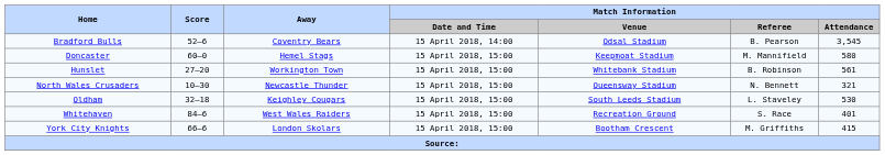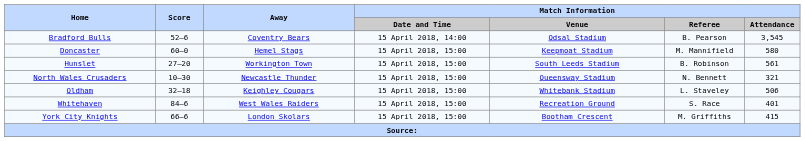 <table border=1 style="border-collapse:collapse; font-size:90%; text-align:center;" cellpadding=3 cellspacing=0 width=100%>
 <tr bgcolor=#C1D8FF>
 <th rowspan=2 width=19%>Home</th>
 <th rowspan=2 width=6%>Score</th>
 <th rowspan=2 width=19%>Away</th>
 <th colspan=4>Match Information</th>
 </tr>
 <tr bgcolor=#CCCCCC>
 <th width=17%>Date and Time</th>
 <th width=22%>Venue</th>
 <th width=10%>Referee</th>
 <th width=7%>Attendance</th>
 </tr>
 <tr bgcolor=#F5FAFF>
 <td> <a href='#'>Bradford Bulls</a></td>
 <td>52–6</td>
 <td> <a href='#'>Coventry Bears</a></td>
 <td>15 April 2018, 14:00</td>
 <td><a href='#'>Odsal Stadium</a></td>
 <td>B. Pearson</td>
 <td>3,545</td>
 </tr>
 <tr bgcolor=#F5FAFF>
 <td> <a href='#'>Doncaster</a></td>
 <td>60–0</td>
 <td> <a href='#'>Hemel Stags</a></td>
 <td>15 April 2018, 15:00</td>
 <td><a href='#'>Keepmoat Stadium</a></td>
 <td>M. Mannifield</td>
 <td>580</td>
 </tr>
 <tr bgcolor=#F5FAFF>
 <td> <a href='#'>Hunslet</a></td>
 <td>27–20</td>
 <td> <a href='#'>Workington Town</a></td>
 <td>15 April 2018, 15:00</td>
-<td><a href='#'>Whitebank Stadium</a></td>
+<td><a href='#'>South Leeds Stadium</a></td>
 <td>B. Robinson</td>
 <td>561</td>
 </tr>
 <tr bgcolor=#F5FAFF>
 <td> <a href='#'>North Wales Crusaders</a></td>
 <td>10–30</td>
 <td> <a href='#'>Newcastle Thunder</a></td>
 <td>15 April 2018, 15:00</td>
 <td><a href='#'>Queensway Stadium</a></td>
 <td>N. Bennett</td>
 <td>321</td>
 </tr>
 <tr bgcolor=#F5FAFF>
 <td> <a href='#'>Oldham</a></td>
 <td>32–18</td>
 <td> <a href='#'>Keighley Cougars</a></td>
 <td>15 April 2018, 15:00</td>
-<td><a href='#'>South Leeds Stadium</a></td>
+<td><a href='#'>Whitebank Stadium</a></td>
 <td>L. Staveley</td>
-<td>530</td>
+<td>506</td>
 </tr>
 <tr bgcolor=#F5FAFF>
 <td> <a href='#'>Whitehaven</a></td>
 <td>84–6</td>
 <td> <a href='#'>West Wales Raiders</a></td>
 <td>15 April 2018, 15:00</td>
 <td><a href='#'>Recreation Ground</a></td>
 <td>S. Race</td>
 <td>401</td>
 </tr>
 <tr bgcolor=#F5FAFF>
 <td> <a href='#'>York City Knights</a></td>
 <td>66–6</td>
 <td> <a href='#'>London Skolars</a></td>
 <td>15 April 2018, 15:00</td>
 <td><a href='#'>Bootham Crescent</a></td>
 <td>M. Griffiths</td>
 <td>415</td>
 </tr>
 <tr bgcolor=#C1D8FF>
 <th colspan=7>Source:</th>
 </tr>
 </table>
